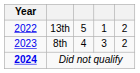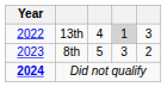 <table class="wikitable" style="text-align: center;">
 <tr>
 <th width=60px>Year</th>
 <th width=35px></th>
 <th width=25px></th>
 <th width=25px></th>
 <th width=25px></th>
 </tr>
 <tr>
 <td> <a href='#'>2022</a></td>
 <td>13th</td>
-<td>5</td>
-<td>1</td>
-<td>2</td>
+<td>4</td>
+<td style="background: lightgrey;">1</td>
+<td>3</td>
 </tr>
 <tr>
 <td> <a href='#'>2023</a></td>
 <td>8th</td>
-<td>4</td>
+<td>5</td>
 <td>3</td>
 <td>2</td>
 </tr>
 <tr>
 <td><strong> <a href='#'>2024</a></strong></td>
 <td colspan=4><em>Did not qualify</em></td>
 </tr>
 </table>
